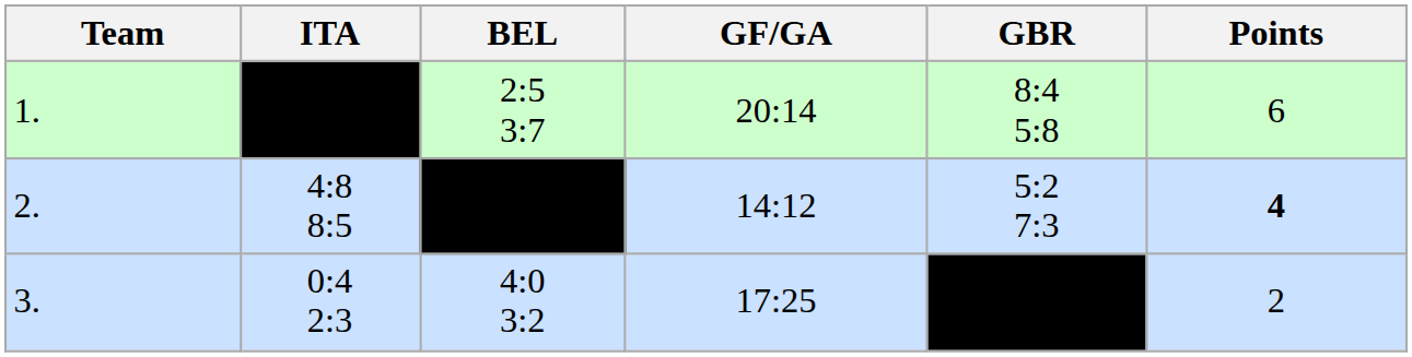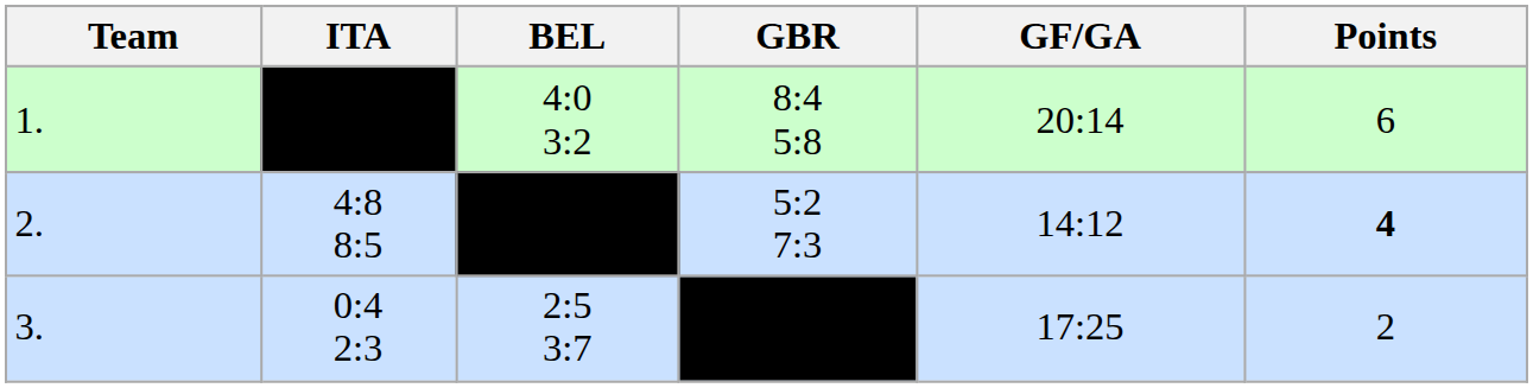 <table class="wikitable" bgcolor="#EFEFFF" width="50%">
 <tr bgcolor="#BCD2EE">
 <th>Team</th>
 <th>ITA</th>
 <th>BEL</th>
+<th>GBR</th>
 <th>GF/GA</th>
-<th>GBR</th>
 <th>Points</th>
 </tr>
 <tr bgcolor="#ccffcc" align="center">
 <td align="left">1. </td>
 <td style="background:#000000;"></td>
-<td>2:5<br>3:7</td>
+<td>4:0<br>3:2</td>
+<td>8:4<br>5:8</td>
 <td>20:14</td>
-<td>8:4<br>5:8</td>
 <td>6</td>
 </tr>
 <tr bgcolor="#CAE1FF" align="center">
 <td align="left">2. </td>
 <td>4:8<br>8:5</td>
 <td style="background:#000000;"></td>
+<td>5:2<br>7:3</td>
 <td>14:12</td>
-<td>5:2<br>7:3</td>
 <td><strong>4</strong></td>
 </tr>
 <tr bgcolor="#CAE1FF" align="center">
 <td align="left">3. </td>
 <td>0:4<br>2:3</td>
-<td>4:0<br>3:2</td>
+<td>2:5<br>3:7</td>
+<td style="background:#000000;"></td>
 <td>17:25</td>
-<td style="background:#000000;"></td>
 <td>2</td>
 </tr>
 </table>
